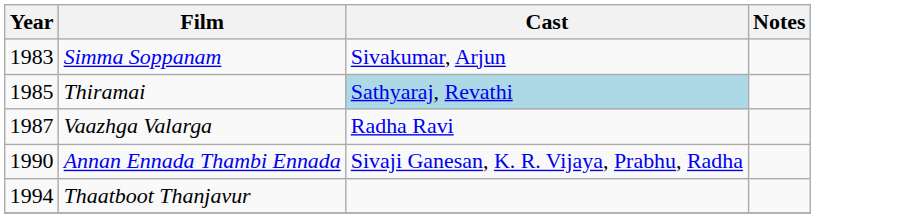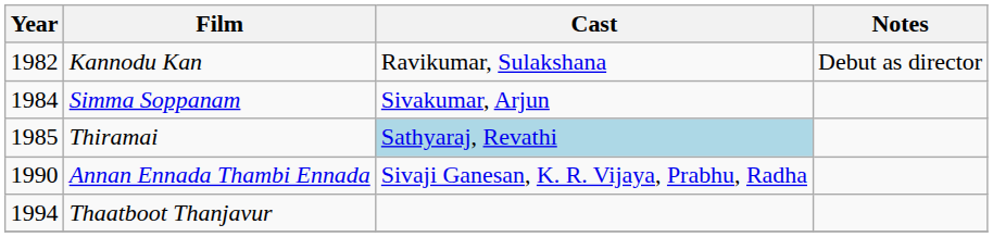 <table class="wikitable sortable">
 <tr>
 <th>Year</th>
 <th>Film</th>
 <th>Cast</th>
 <th>Notes</th>
 </tr>
 <tr>
-<td>1983</td>
+<td>1982</td>
+<td><em>Kannodu Kan</em></td>
+<td>Ravikumar, <a href='#'>Sulakshana</a></td>
+<td>Debut as director</td>
+</tr>
+<tr>
+<td>1984</td>
 <td><em><a href='#'>Simma Soppanam</a></em></td>
 <td><a href='#'>Sivakumar</a>, <a href='#'>Arjun</a></td>
 <td></td>
 </tr>
 <tr>
 <td>1985</td>
 <td><em>Thiramai</em></td>
 <td style="background: lightblue;"><a href='#'>Sathyaraj</a>, <a href='#'>Revathi</a></td>
-<td></td>
-</tr>
-<tr>
-<td>1987</td>
-<td><em>Vaazhga Valarga </em></td>
-<td><a href='#'>Radha Ravi</a></td>
 <td></td>
 </tr>
 <tr>
 <td>1990</td>
 <td><em><a href='#'>Annan Ennada Thambi Ennada</a></em></td>
 <td><a href='#'>Sivaji Ganesan</a>, <a href='#'>K. R. Vijaya</a>, <a href='#'>Prabhu</a>, <a href='#'>Radha</a></td>
 <td></td>
 </tr>
 <tr>
 <td>1994</td>
 <td><em>Thaatboot Thanjavur</em></td>
 <td></td>
 <td></td>
 </tr>
 <tr>
 </tr>
 </table>
